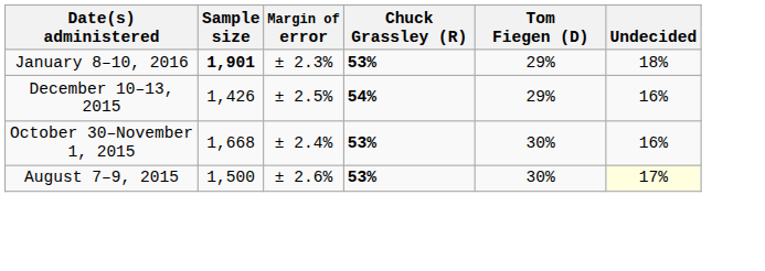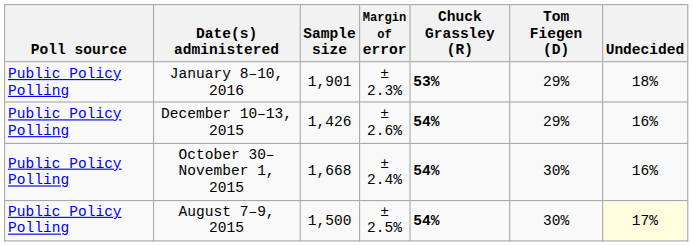 <table class="wikitable">
 <tr valign= bottom>
+<th style="width:185px;">Poll source</th>
 <th style="width:150px;">Date(s)<br>administered</th>
 <th class=small>Sample<br>size</th>
 <th class=small><small>Margin of</small><br>error</th>
 <th style="width:100px;">Chuck<br>Grassley (R)</th>
 <th style="width:100px;">Tom<br>Fiegen (D)</th>
 <th>Undecided</th>
 </tr>
 <tr>
+<td><a href='#'>Public Policy Polling</a></td>
 <td align=center>January 8–10, 2016</td>
-<td align=center><strong>1,901</strong></td>
+<td align=center>1,901</td>
 <td align=center>± 2.3%</td>
 <td><strong>53%</strong></td>
 <td align=center>29%</td>
 <td align=center>18%</td>
 </tr>
 <tr>
+<td><a href='#'>Public Policy Polling</a></td>
 <td align=center>December 10–13, 2015</td>
 <td align=center>1,426</td>
-<td align=center>± 2.5%</td>
+<td align=center>± 2.6%</td>
 <td><strong>54%</strong></td>
 <td align=center>29%</td>
 <td align=center>16%</td>
 </tr>
 <tr>
+<td><a href='#'>Public Policy Polling</a></td>
 <td align=center>October 30–November 1, 2015</td>
 <td align=center>1,668</td>
 <td align=center>± 2.4%</td>
-<td><strong>53%</strong></td>
+<td><strong>54%</strong></td>
 <td align=center>30%</td>
 <td align=center>16%</td>
 </tr>
 <tr>
+<td><a href='#'>Public Policy Polling</a></td>
 <td align=center>August 7–9, 2015</td>
 <td align=center>1,500</td>
-<td align=center>± 2.6%</td>
-<td><strong>53%</strong></td>
+<td align=center>± 2.5%</td>
+<td><strong>54%</strong></td>
 <td align=center>30%</td>
 <td align=center style="background: lightyellow;">17%</td>
 </tr>
 </table>
